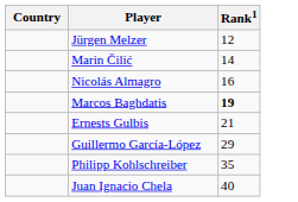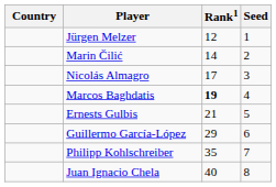 <table class="sortable wikitable">
 <tr>
 <th width="70">Country</th>
 <th width="175">Player</th>
 <th>Rank<sup>1</sup></th>
+<th>Seed</th>
 </tr>
 <tr>
 <td></td>
 <td><a href='#'>Jürgen Melzer</a></td>
 <td>12</td>
+<td>1</td>
 </tr>
 <tr>
 <td></td>
 <td><a href='#'>Marin Čilić</a></td>
 <td>14</td>
+<td>2</td>
 </tr>
 <tr>
 <td></td>
 <td><a href='#'>Nicolás Almagro</a></td>
-<td>16</td>
+<td>17</td>
+<td>3</td>
 </tr>
 <tr>
 <td></td>
 <td><a href='#'>Marcos Baghdatis</a></td>
 <td><strong>19</strong></td>
+<td>4</td>
 </tr>
 <tr>
 <td></td>
 <td><a href='#'>Ernests Gulbis</a></td>
 <td>21</td>
+<td>5</td>
 </tr>
 <tr>
 <td></td>
 <td><a href='#'>Guillermo García-López</a></td>
 <td>29</td>
+<td>6</td>
 </tr>
 <tr>
 <td></td>
 <td><a href='#'>Philipp Kohlschreiber</a></td>
 <td>35</td>
+<td>7</td>
 </tr>
 <tr>
 <td></td>
 <td><a href='#'>Juan Ignacio Chela</a></td>
 <td>40</td>
+<td>8</td>
 </tr>
 </table>
